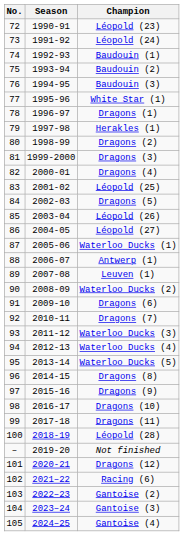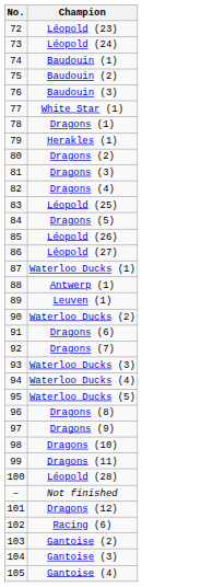 <table class="wikitable alternance" style="text-align:center">
 <tr>
 <th>No.</th>
-<th>Season</th>
 <th>Champion</th>
 </tr>
 <tr>
 <td>72</td>
-<td>1990-91</td>
 <td><a href='#'>Léopold</a> (23)</td>
 </tr>
 <tr>
 <td>73</td>
-<td>1991-92</td>
 <td><a href='#'>Léopold</a> (24)</td>
 </tr>
 <tr>
 <td>74</td>
-<td>1992-93</td>
 <td><a href='#'>Baudouin</a> (1)</td>
 </tr>
 <tr>
 <td>75</td>
-<td>1993-94</td>
 <td><a href='#'>Baudouin</a> (2)</td>
 </tr>
 <tr>
 <td>76</td>
-<td>1994-95</td>
 <td><a href='#'>Baudouin</a> (3)</td>
 </tr>
 <tr>
 <td>77</td>
-<td>1995-96</td>
 <td><a href='#'>White Star</a> (1)</td>
 </tr>
 <tr>
 <td>78</td>
-<td>1996-97</td>
 <td><a href='#'>Dragons</a> (1)</td>
 </tr>
 <tr>
 <td>79</td>
-<td>1997-98</td>
 <td><a href='#'>Herakles</a> (1)</td>
 </tr>
 <tr>
 <td>80</td>
-<td>1998-99</td>
 <td><a href='#'>Dragons</a> (2)</td>
 </tr>
 <tr>
 <td>81</td>
-<td>1999-2000</td>
 <td><a href='#'>Dragons</a> (3)</td>
 </tr>
 <tr>
 <td>82</td>
-<td>2000-01</td>
 <td><a href='#'>Dragons</a> (4)</td>
 </tr>
 <tr>
 <td>83</td>
-<td>2001-02</td>
 <td><a href='#'>Léopold</a> (25)</td>
 </tr>
 <tr>
 <td>84</td>
-<td>2002-03</td>
 <td><a href='#'>Dragons</a> (5)</td>
 </tr>
 <tr>
 <td>85</td>
-<td>2003-04</td>
 <td><a href='#'>Léopold</a> (26)</td>
 </tr>
 <tr>
 <td>86</td>
-<td>2004-05</td>
 <td><a href='#'>Léopold</a> (27)</td>
 </tr>
 <tr>
 <td>87</td>
-<td>2005-06</td>
 <td><a href='#'>Waterloo Ducks</a> (1)</td>
 </tr>
 <tr>
 <td>88</td>
-<td>2006-07</td>
 <td><a href='#'>Antwerp</a> (1)</td>
 </tr>
 <tr>
 <td>89</td>
-<td>2007-08</td>
 <td><a href='#'>Leuven</a> (1)</td>
 </tr>
 <tr>
 <td>90</td>
-<td>2008-09</td>
 <td><a href='#'>Waterloo Ducks</a> (2)</td>
 </tr>
 <tr>
 <td>91</td>
-<td>2009-10</td>
 <td><a href='#'>Dragons</a> (6)</td>
 </tr>
 <tr>
 <td>92</td>
-<td>2010-11</td>
 <td><a href='#'>Dragons</a> (7)</td>
 </tr>
 <tr>
 <td>93</td>
-<td>2011-12</td>
 <td><a href='#'>Waterloo Ducks</a> (3)</td>
 </tr>
 <tr>
 <td>94</td>
-<td>2012-13</td>
 <td><a href='#'>Waterloo Ducks</a> (4)</td>
 </tr>
 <tr>
 <td>95</td>
-<td>2013-14</td>
 <td><a href='#'>Waterloo Ducks</a> (5)</td>
 </tr>
 <tr>
 <td>96</td>
-<td>2014-15</td>
 <td><a href='#'>Dragons</a> (8)</td>
 </tr>
 <tr>
 <td>97</td>
-<td>2015-16</td>
 <td><a href='#'>Dragons</a> (9)</td>
 </tr>
 <tr>
 <td>98</td>
-<td>2016-17</td>
 <td><a href='#'>Dragons</a> (10)</td>
 </tr>
 <tr>
 <td>99</td>
-<td>2017-18</td>
 <td><a href='#'>Dragons</a> (11)</td>
 </tr>
 <tr>
 <td>100</td>
-<td><a href='#'>2018-19</a></td>
 <td><a href='#'>Léopold</a> (28)</td>
 </tr>
 <tr>
 <td>–</td>
-<td>2019-20</td>
 <td><em>Not finished</em></td>
 </tr>
 <tr>
 <td>101</td>
-<td><a href='#'>2020-21</a></td>
 <td><a href='#'>Dragons</a> (12)</td>
 </tr>
 <tr>
 <td>102</td>
-<td><a href='#'>2021–22</a></td>
 <td><a href='#'>Racing</a> (6)</td>
 </tr>
 <tr>
 <td>103</td>
-<td><a href='#'>2022–23</a></td>
 <td><a href='#'>Gantoise</a> (2)</td>
 </tr>
 <tr>
 <td>104</td>
-<td><a href='#'>2023–24</a></td>
 <td><a href='#'>Gantoise</a> (3)</td>
 </tr>
 <tr>
 <td>105</td>
-<td><a href='#'>2024–25</a></td>
 <td><a href='#'>Gantoise</a> (4)</td>
 </tr>
 </table>
